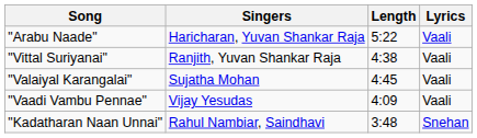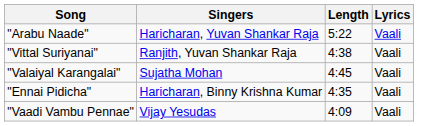 <table class="wikitable" style="font-size:95%;">
 <tr>
 <th>Song</th>
 <th>Singers</th>
 <th>Length</th>
 <th>Lyrics</th>
 </tr>
 <tr>
 <td>"Arabu Naade"</td>
 <td><a href='#'>Haricharan</a>, <a href='#'>Yuvan Shankar Raja</a></td>
 <td>5:22</td>
 <td><a href='#'>Vaali</a></td>
 </tr>
 <tr>
 <td>"Vittal Suriyanai"</td>
 <td><a href='#'>Ranjith</a>, Yuvan Shankar Raja</td>
 <td>4:38</td>
 <td>Vaali</td>
 </tr>
 <tr>
 <td>"Valaiyal Karangalai"</td>
 <td><a href='#'>Sujatha Mohan</a></td>
 <td>4:45</td>
 <td>Vaali</td>
 </tr>
 <tr>
+<td>"Ennai Pidicha"</td>
+<td><a href='#'>Haricharan</a>, Binny Krishna Kumar</td>
+<td>4:35</td>
+<td>Vaali</td>
+</tr>
+<tr>
 <td>"Vaadi Vambu Pennae"</td>
 <td><a href='#'>Vijay Yesudas</a></td>
 <td>4:09</td>
 <td>Vaali</td>
 </tr>
-<tr>
-<td>"Kadatharan Naan Unnai"</td>
-<td><a href='#'>Rahul Nambiar</a>, <a href='#'>Saindhavi</a></td>
-<td>3:48</td>
-<td><a href='#'>Snehan</a></td>
-</tr>
 </table>
